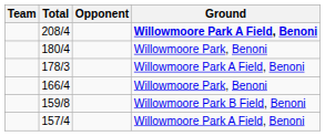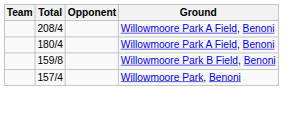 <table class="wikitable">
 <tr>
 <th>Team</th>
 <th>Total</th>
 <th>Opponent</th>
 <th>Ground</th>
 </tr>
 <tr>
 <td></td>
 <td>208/4</td>
 <td></td>
-<td><strong><a href='#'>Willowmoore Park A Field</a>, <a href='#'>Benoni</a></strong></td>
+<td><a href='#'>Willowmoore Park A Field</a>, <a href='#'>Benoni</a></td>
 </tr>
 <tr>
 <td></td>
 <td>180/4</td>
 <td></td>
-<td><a href='#'>Willowmoore Park</a>, <a href='#'>Benoni</a></td>
-</tr>
-<tr>
-<td></td>
-<td>178/3</td>
-<td></td>
 <td><a href='#'>Willowmoore Park A Field</a>, <a href='#'>Benoni</a></td>
-</tr>
-<tr>
-<td></td>
-<td>166/4</td>
-<td></td>
-<td><a href='#'>Willowmoore Park</a>, <a href='#'>Benoni</a></td>
 </tr>
 <tr>
 <td></td>
 <td>159/8</td>
 <td></td>
 <td><a href='#'>Willowmoore Park B Field</a>, <a href='#'>Benoni</a></td>
 </tr>
 <tr>
 <td></td>
 <td>157/4</td>
 <td></td>
-<td><a href='#'>Willowmoore Park A Field</a>, <a href='#'>Benoni</a></td>
+<td><a href='#'>Willowmoore Park</a>, <a href='#'>Benoni</a></td>
 </tr>
 </table>
